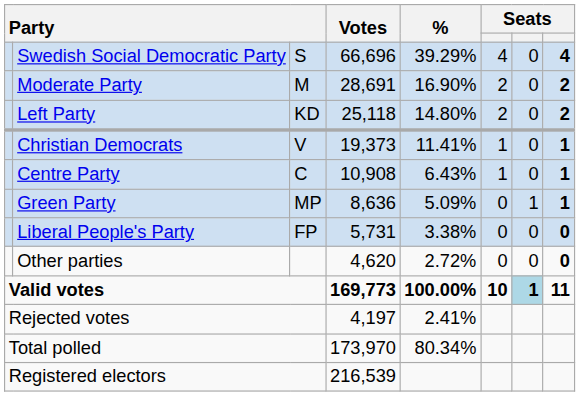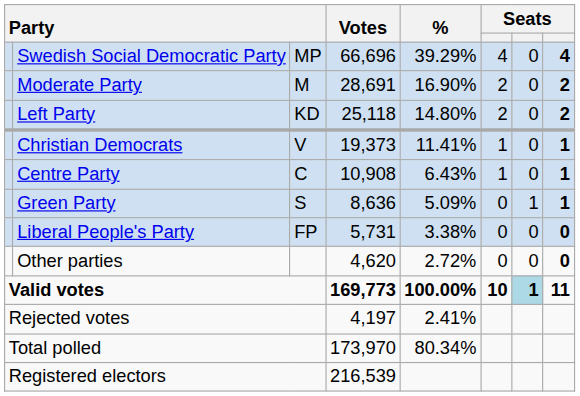 <table class="wikitable" border="1" style="text-align:right;">
 <tr>
 <th style="text-align:left;" valign=bottom rowspan=2 colspan=3>Party</th>
 <th align=center valign=bottom rowspan=2 width="50">Votes</th>
 <th align=center valign=bottom rowspan=2 width="50">%</th>
 <th colspan=3>Seats</th>
 </tr>
 <tr>
 <th align=center valign=bottom width="20"><small></small></th>
 <th align=center valign=bottom width="20"><small><a href='#'></a></small></th>
 <th align=center valign=bottom width="20"><small></small></th>
 </tr>
 <tr style="background:#CEE0F2;">
 <td></td>
 <td align=left style="white-space: nowrap;"><a href='#'>Swedish Social Democratic Party</a></td>
-<td align=left>S</td>
+<td align=left>MP</td>
 <td>66,696</td>
 <td>39.29%</td>
 <td>4</td>
 <td>0</td>
 <td><strong>4</strong></td>
 </tr>
 <tr style="background:#CEE0F2;">
 <td></td>
 <td align=left><a href='#'>Moderate Party</a></td>
 <td align=left>M</td>
 <td>28,691</td>
 <td>16.90%</td>
 <td>2</td>
 <td>0</td>
 <td><strong>2</strong></td>
 </tr>
 <tr style="background:#CEE0F2;">
 <td></td>
 <td align=left><a href='#'>Left Party</a></td>
 <td align=left>KD</td>
 <td>25,118</td>
 <td>14.80%</td>
 <td>2</td>
 <td>0</td>
 <td><strong>2</strong></td>
 </tr>
 <tr style="background:#CEE0F2; border-top:3px solid darkgray;">
 <td></td>
 <td align=left><a href='#'>Christian Democrats</a></td>
 <td align=left>V</td>
 <td>19,373</td>
 <td>11.41%</td>
 <td>1</td>
 <td>0</td>
 <td><strong>1</strong></td>
 </tr>
 <tr style="background:#CEE0F2;">
 <td></td>
 <td align=left><a href='#'>Centre Party</a></td>
 <td align=left>C</td>
 <td>10,908</td>
 <td>6.43%</td>
 <td>1</td>
 <td>0</td>
 <td><strong>1</strong></td>
 </tr>
 <tr style="background:#CEE0F2;">
 <td></td>
 <td align=left><a href='#'>Green Party</a></td>
-<td align=left>MP</td>
+<td align=left>S</td>
 <td>8,636</td>
 <td>5.09%</td>
 <td>0</td>
 <td>1</td>
 <td><strong>1</strong></td>
 </tr>
 <tr style="background:#CEE0F2;">
 <td></td>
 <td align=left><a href='#'>Liberal People's Party</a></td>
 <td align=left>FP</td>
 <td>5,731</td>
 <td>3.38%</td>
 <td>0</td>
 <td>0</td>
 <td><strong>0</strong></td>
 </tr>
 <tr>
 <td></td>
 <td align=left>Other parties</td>
 <td></td>
 <td>4,620</td>
 <td>2.72%</td>
 <td>0</td>
 <td>0</td>
 <td><strong>0</strong></td>
 </tr>
 <tr style="font-weight:bold">
 <td align=left colspan=3>Valid votes</td>
 <td>169,773</td>
 <td>100.00%</td>
 <td>10</td>
 <td style="background: lightblue;">1</td>
 <td>11</td>
 </tr>
 <tr>
 <td align=left colspan=3>Rejected votes</td>
 <td>4,197</td>
 <td>2.41%</td>
 <td></td>
 <td></td>
 <td></td>
 </tr>
 <tr>
 <td align=left colspan=3>Total polled</td>
 <td>173,970</td>
 <td>80.34%</td>
 <td></td>
 <td></td>
 <td></td>
 </tr>
 <tr>
 <td align=left colspan=3>Registered electors</td>
 <td>216,539</td>
 <td></td>
 <td></td>
 <td></td>
 <td></td>
 </tr>
 </table>
